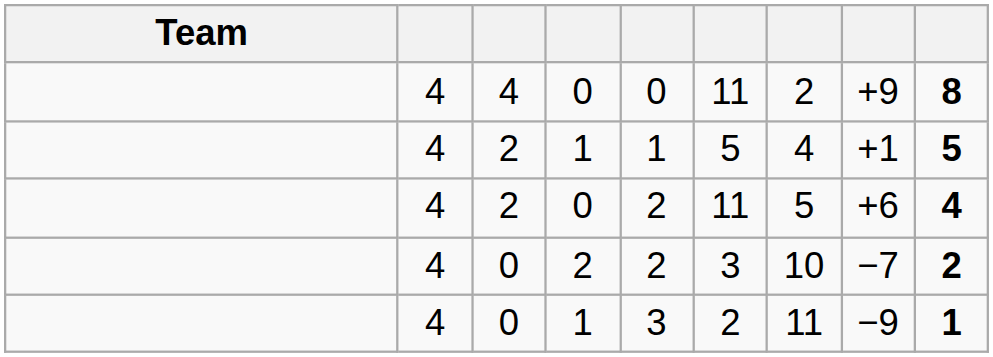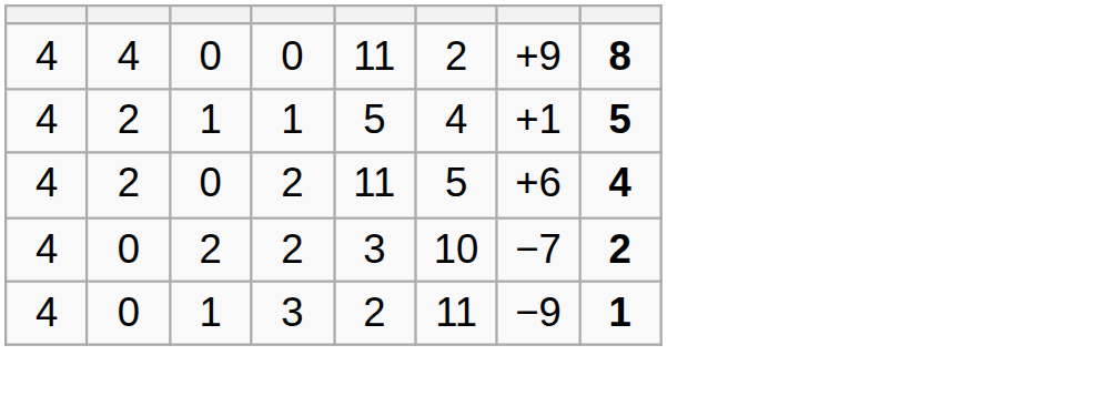 <table class="wikitable" style="text-align: center;">
 <tr>
-<th style="width:165px;">Team</th>
 <th width="25"></th>
 <th width="25"></th>
 <th width="25"></th>
 <th width="25"></th>
 <th width="25"></th>
 <th width="25"></th>
 <th width="25"></th>
 <th width="25"></th>
 </tr>
 <tr>
-<td align="left"></td>
 <td>4</td>
 <td>4</td>
 <td>0</td>
 <td>0</td>
 <td>11</td>
 <td>2</td>
 <td>+9</td>
 <td><strong>8</strong></td>
 </tr>
 <tr>
-<td align="left"></td>
 <td>4</td>
 <td>2</td>
 <td>1</td>
 <td>1</td>
 <td>5</td>
 <td>4</td>
 <td>+1</td>
 <td><strong>5</strong></td>
 </tr>
 <tr>
-<td align="left"></td>
 <td>4</td>
 <td>2</td>
 <td>0</td>
 <td>2</td>
 <td>11</td>
 <td>5</td>
 <td>+6</td>
 <td><strong>4</strong></td>
 </tr>
 <tr>
-<td align="left"></td>
 <td>4</td>
 <td>0</td>
 <td>2</td>
 <td>2</td>
 <td>3</td>
 <td>10</td>
 <td>−7</td>
 <td><strong>2</strong></td>
 </tr>
 <tr>
-<td align="left"></td>
 <td>4</td>
 <td>0</td>
 <td>1</td>
 <td>3</td>
 <td>2</td>
 <td>11</td>
 <td>−9</td>
 <td><strong>1</strong></td>
 </tr>
 </table>
